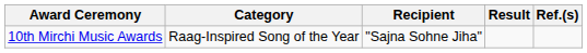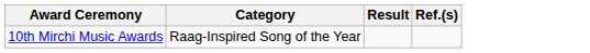 <table class="wikitable">
 <tr>
 <th>Award Ceremony</th>
 <th>Category</th>
-<th>Recipient</th>
 <th>Result</th>
 <th>Ref.(s)</th>
 </tr>
 <tr>
 <td><a href='#'>10th Mirchi Music Awards</a></td>
 <td>Raag-Inspired Song of the Year</td>
-<td>"Sajna Sohne Jiha"</td>
 <td></td>
 <td></td>
 </tr>
 </table>
